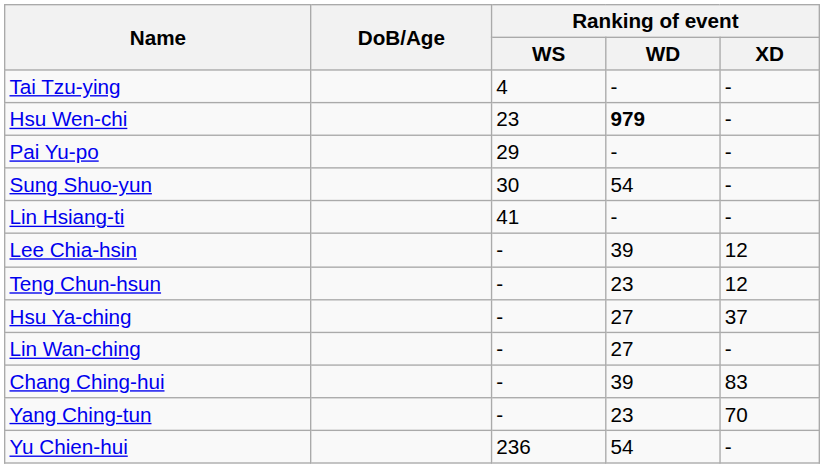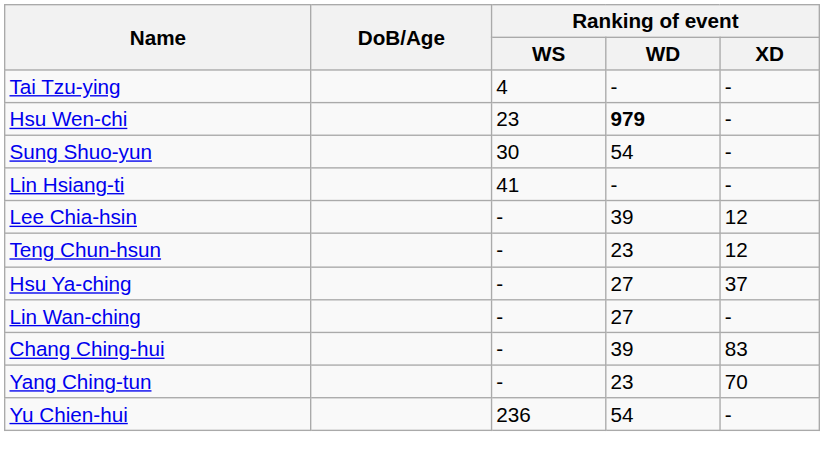 <table class="wikitable" style="width:600px; font-size:95%;">
 <tr>
 <th rowspan="2" align="left">Name</th>
 <th rowspan="2" align="left">DoB/Age</th>
 <th colspan="3" align="center">Ranking of event</th>
 </tr>
 <tr>
 <th align="center">WS</th>
 <th>WD</th>
 <th align="center">XD</th>
 </tr>
 <tr>
 <td><a href='#'>Tai Tzu-ying</a></td>
 <td></td>
 <td>4</td>
 <td>-</td>
 <td>-</td>
 </tr>
 <tr>
 <td><a href='#'>Hsu Wen-chi</a></td>
 <td></td>
 <td>23</td>
 <td><strong>979</strong></td>
-<td>-</td>
-</tr>
-<tr>
-<td><a href='#'>Pai Yu-po</a></td>
-<td></td>
-<td>29</td>
-<td>-</td>
 <td>-</td>
 </tr>
 <tr>
 <td><a href='#'>Sung Shuo-yun</a></td>
 <td></td>
 <td>30</td>
 <td>54</td>
 <td>-</td>
 </tr>
 <tr>
 <td><a href='#'>Lin Hsiang-ti</a></td>
 <td></td>
 <td>41</td>
 <td>-</td>
 <td>-</td>
 </tr>
 <tr>
 <td><a href='#'>Lee Chia-hsin</a></td>
 <td></td>
 <td>-</td>
 <td>39</td>
 <td>12</td>
 </tr>
 <tr>
 <td><a href='#'>Teng Chun-hsun</a></td>
 <td></td>
 <td>-</td>
 <td>23</td>
 <td>12</td>
 </tr>
 <tr>
 <td><a href='#'>Hsu Ya-ching</a></td>
 <td></td>
 <td>-</td>
 <td>27</td>
 <td>37</td>
 </tr>
 <tr>
 <td><a href='#'>Lin Wan-ching</a></td>
 <td></td>
 <td>-</td>
 <td>27</td>
 <td>-</td>
 </tr>
 <tr>
 <td><a href='#'>Chang Ching-hui</a></td>
 <td></td>
 <td>-</td>
 <td>39</td>
 <td>83</td>
 </tr>
 <tr>
 <td><a href='#'>Yang Ching-tun</a></td>
 <td></td>
 <td>-</td>
 <td>23</td>
 <td>70</td>
 </tr>
 <tr>
 <td><a href='#'>Yu Chien-hui</a></td>
 <td></td>
 <td>236</td>
 <td>54</td>
 <td>-</td>
 </tr>
 </table>
